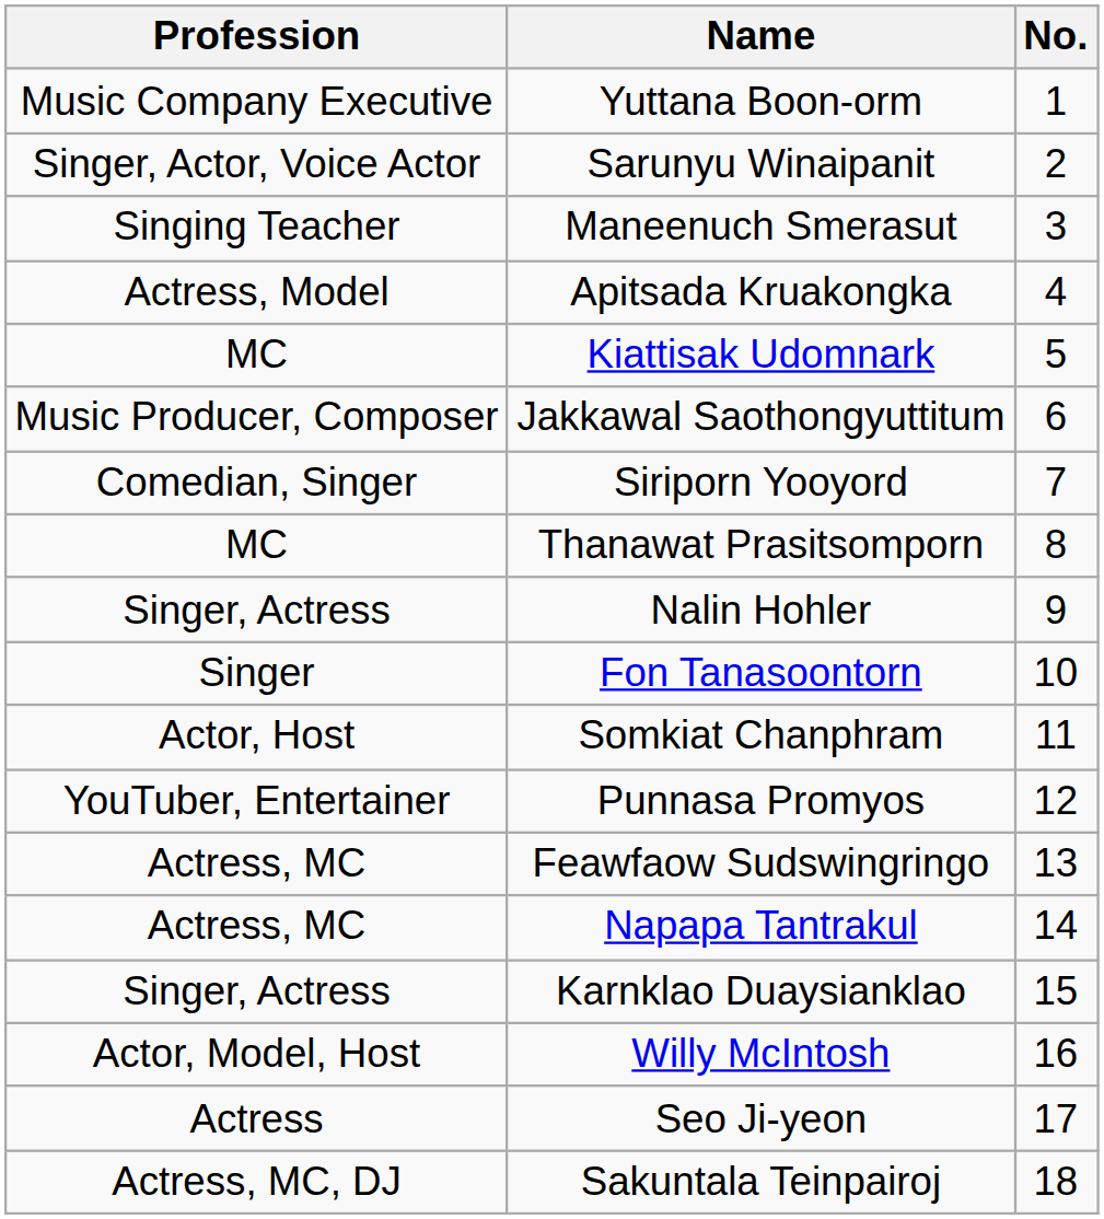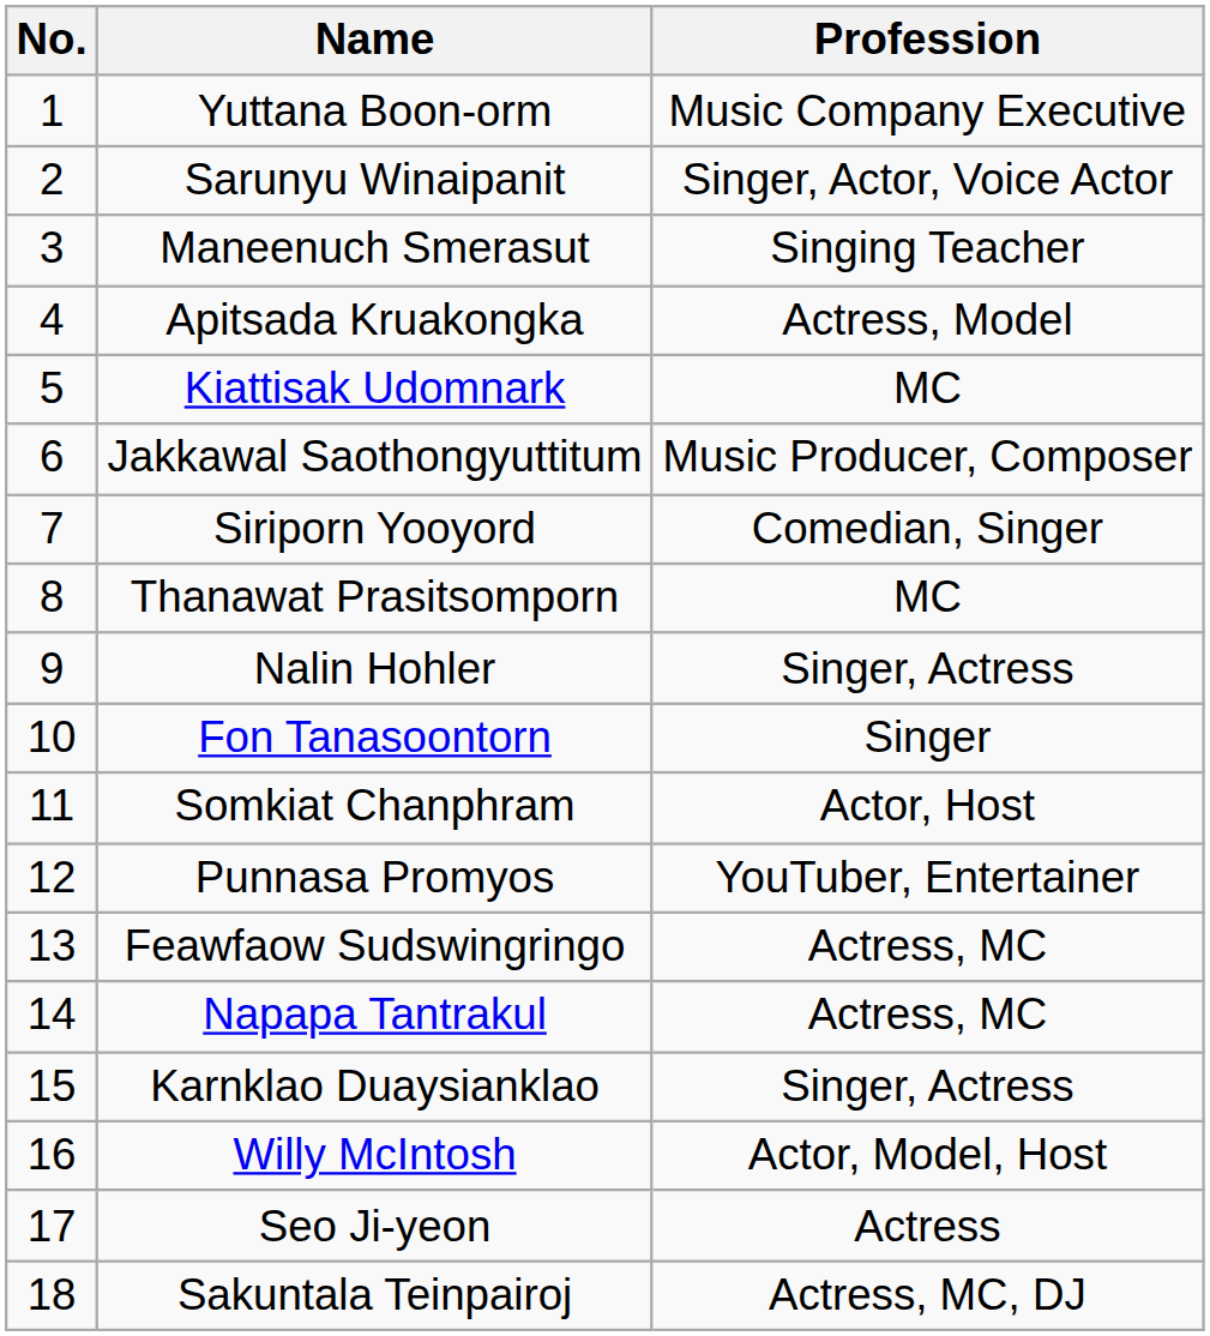 <table class="wikitable" style="text-align:center;">
 <tr>
+<th>No.</th>
+<th>Name</th>
 <th>Profession</th>
-<th>Name</th>
-<th>No.</th>
 </tr>
 <tr>
+<td>1</td>
+<td>Yuttana Boon-orm</td>
 <td>Music Company Executive</td>
-<td>Yuttana Boon-orm</td>
-<td>1</td>
 </tr>
 <tr>
+<td>2</td>
+<td>Sarunyu Winaipanit</td>
 <td>Singer, Actor, Voice Actor</td>
-<td>Sarunyu Winaipanit</td>
-<td>2</td>
 </tr>
 <tr>
+<td>3</td>
+<td>Maneenuch Smerasut</td>
 <td>Singing Teacher</td>
-<td>Maneenuch Smerasut</td>
-<td>3</td>
 </tr>
 <tr>
+<td>4</td>
+<td>Apitsada Kruakongka</td>
 <td>Actress, Model</td>
-<td>Apitsada Kruakongka</td>
-<td>4</td>
 </tr>
 <tr>
+<td>5</td>
+<td><a href='#'>Kiattisak Udomnark</a></td>
 <td>MC</td>
-<td><a href='#'>Kiattisak Udomnark</a></td>
-<td>5</td>
 </tr>
 <tr>
+<td>6</td>
+<td>Jakkawal Saothongyuttitum</td>
 <td>Music Producer, Composer</td>
-<td>Jakkawal Saothongyuttitum</td>
-<td>6</td>
 </tr>
 <tr>
+<td>7</td>
+<td>Siriporn Yooyord</td>
 <td>Comedian, Singer</td>
-<td>Siriporn Yooyord</td>
-<td>7</td>
 </tr>
 <tr>
+<td>8</td>
+<td>Thanawat Prasitsomporn</td>
 <td>MC</td>
-<td>Thanawat Prasitsomporn</td>
-<td>8</td>
 </tr>
 <tr>
+<td>9</td>
+<td>Nalin Hohler</td>
 <td>Singer, Actress</td>
-<td>Nalin Hohler</td>
-<td>9</td>
 </tr>
 <tr>
+<td>10</td>
+<td><a href='#'>Fon Tanasoontorn</a></td>
 <td>Singer</td>
-<td><a href='#'>Fon Tanasoontorn</a></td>
-<td>10</td>
 </tr>
 <tr>
+<td>11</td>
+<td>Somkiat Chanphram</td>
 <td>Actor, Host</td>
-<td>Somkiat Chanphram</td>
-<td>11</td>
 </tr>
 <tr>
+<td>12</td>
+<td>Punnasa Promyos</td>
 <td>YouTuber, Entertainer</td>
-<td>Punnasa Promyos</td>
-<td>12</td>
 </tr>
 <tr>
+<td>13</td>
+<td>Feawfaow Sudswingringo</td>
 <td>Actress, MC</td>
-<td>Feawfaow Sudswingringo</td>
-<td>13</td>
 </tr>
 <tr>
+<td>14</td>
+<td><a href='#'>Napapa Tantrakul</a></td>
 <td>Actress, MC</td>
-<td><a href='#'>Napapa Tantrakul</a></td>
-<td>14</td>
 </tr>
 <tr>
+<td>15</td>
+<td>Karnklao Duaysianklao</td>
 <td>Singer, Actress</td>
-<td>Karnklao Duaysianklao</td>
-<td>15</td>
 </tr>
 <tr>
+<td>16</td>
+<td><a href='#'>Willy McIntosh</a></td>
 <td>Actor, Model, Host</td>
-<td><a href='#'>Willy McIntosh</a></td>
-<td>16</td>
 </tr>
 <tr>
+<td>17</td>
+<td>Seo Ji-yeon</td>
 <td>Actress</td>
-<td>Seo Ji-yeon</td>
-<td>17</td>
 </tr>
 <tr>
+<td>18</td>
+<td>Sakuntala Teinpairoj</td>
 <td>Actress, MC, DJ</td>
-<td>Sakuntala Teinpairoj</td>
-<td>18</td>
 </tr>
 </table>
